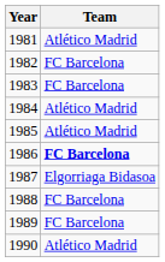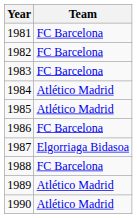 <table class="wikitable">
 <tr>
 <th scope="col">Year</th>
 <th scope="col">Team</th>
 </tr>
 <tr>
 <td>1981</td>
-<td><a href='#'>Atlético Madrid</a></td>
+<td><a href='#'>FC Barcelona</a></td>
 </tr>
 <tr>
 <td>1982</td>
 <td><a href='#'>FC Barcelona</a></td>
 </tr>
 <tr>
 <td>1983</td>
 <td><a href='#'>FC Barcelona</a></td>
 </tr>
 <tr>
 <td>1984</td>
 <td><a href='#'>Atlético Madrid</a></td>
 </tr>
 <tr>
 <td>1985</td>
 <td><a href='#'>Atlético Madrid</a></td>
 </tr>
 <tr>
 <td>1986</td>
-<td><strong><a href='#'>FC Barcelona</a></strong></td>
+<td><a href='#'>FC Barcelona</a></td>
 </tr>
 <tr>
 <td>1987</td>
 <td><a href='#'>Elgorriaga Bidasoa</a></td>
 </tr>
 <tr>
 <td>1988</td>
 <td><a href='#'>FC Barcelona</a></td>
 </tr>
 <tr>
 <td>1989</td>
-<td><a href='#'>FC Barcelona</a></td>
+<td><a href='#'>Atlético Madrid</a></td>
 </tr>
 <tr>
 <td>1990</td>
 <td><a href='#'>Atlético Madrid</a></td>
 </tr>
 </table>
